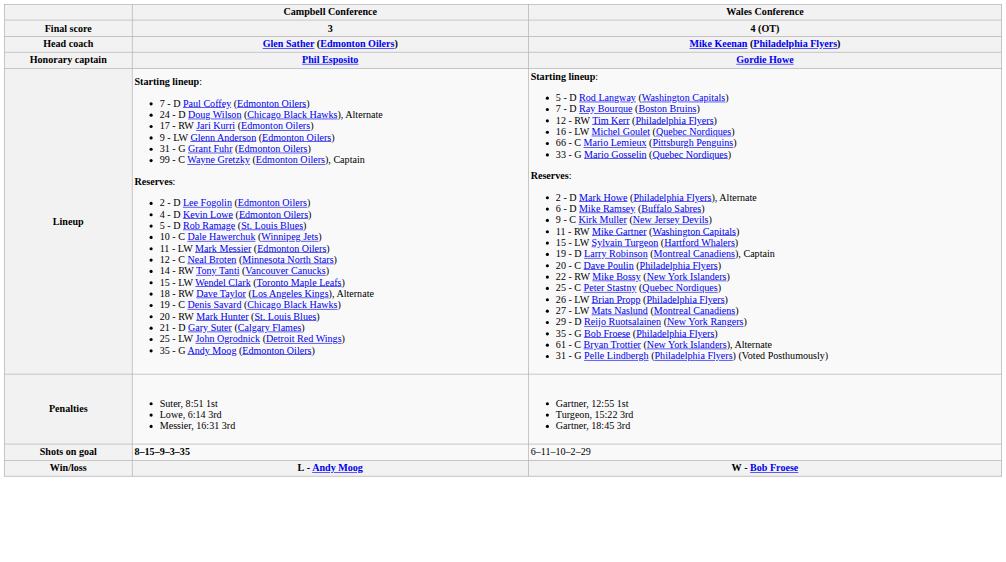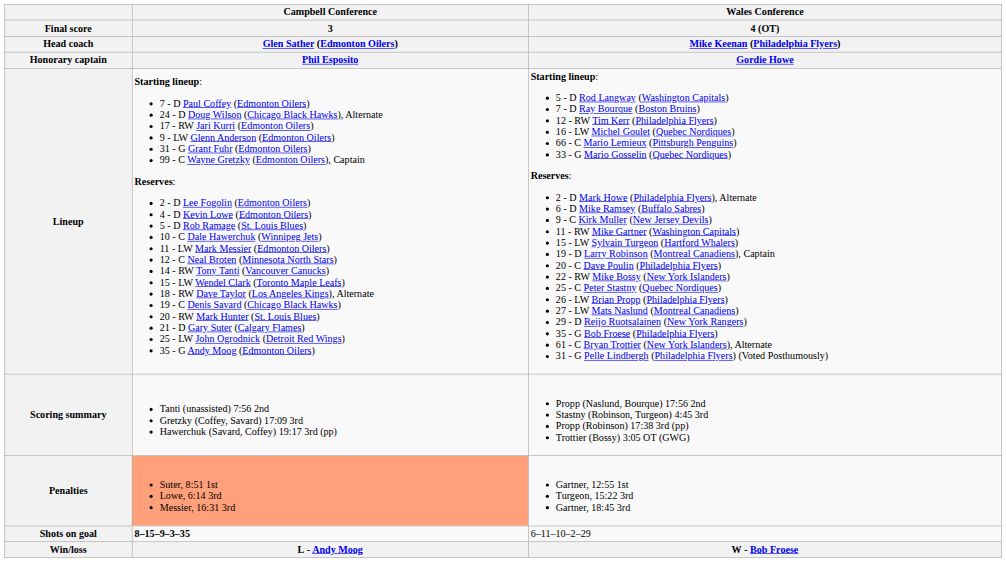 <table class="wikitable" style="width:100%">
 <tr>
 <th></th>
 <th>Campbell Conference</th>
 <th>Wales Conference</th>
 </tr>
 <tr>
 <th>Final score</th>
 <th>3</th>
 <th>4 (OT)</th>
 </tr>
 <tr>
 <th>Head coach</th>
 <th> <a href='#'>Glen Sather</a> (<a href='#'>Edmonton Oilers</a>)</th>
 <th> <a href='#'>Mike Keenan</a> (<a href='#'>Philadelphia Flyers</a>)</th>
 </tr>
 <tr>
 <th>Honorary captain</th>
 <th> <a href='#'>Phil Esposito</a></th>
 <th> <a href='#'>Gordie Howe</a></th>
 </tr>
 <tr>
 <th>Lineup</th>
 <td><strong>Starting lineup</strong>:<br><ul><li> 7 - D <a href='#'>Paul Coffey</a> (<a href='#'>Edmonton Oilers</a>)</li><li> 24 - D <a href='#'>Doug Wilson</a> (<a href='#'>Chicago Black Hawks</a>), Alternate</li><li> 17 - RW <a href='#'>Jari Kurri</a> (<a href='#'>Edmonton Oilers</a>)</li><li> 9 - LW <a href='#'>Glenn Anderson</a> (<a href='#'>Edmonton Oilers</a>)</li><li> 31 - G <a href='#'>Grant Fuhr</a> (<a href='#'>Edmonton Oilers</a>)</li><li> 99 - C <a href='#'>Wayne Gretzky</a> (<a href='#'>Edmonton Oilers</a>), Captain</li></ul><strong>Reserves</strong>:<ul><li> 2 - D <a href='#'>Lee Fogolin</a> (<a href='#'>Edmonton Oilers</a>)</li><li> 4 - D <a href='#'>Kevin Lowe</a> (<a href='#'>Edmonton Oilers</a>)</li><li> 5 - D <a href='#'>Rob Ramage</a> (<a href='#'>St. Louis Blues</a>)</li><li> 10 - C <a href='#'>Dale Hawerchuk</a> (<a href='#'>Winnipeg Jets</a>)</li><li> 11 - LW <a href='#'>Mark Messier</a> (<a href='#'>Edmonton Oilers</a>)</li><li> 12 - C <a href='#'>Neal Broten</a> (<a href='#'>Minnesota North Stars</a>)</li><li> 14 - RW <a href='#'>Tony Tanti</a> (<a href='#'>Vancouver Canucks</a>)</li><li> 15 - LW <a href='#'>Wendel Clark</a> (<a href='#'>Toronto Maple Leafs</a>)</li><li> 18 - RW <a href='#'>Dave Taylor</a> (<a href='#'>Los Angeles Kings</a>), Alternate</li><li> 19 - C <a href='#'>Denis Savard</a> (<a href='#'>Chicago Black Hawks</a>)</li><li> 20 - RW <a href='#'>Mark Hunter</a> (<a href='#'>St. Louis Blues</a>)</li><li> 21 - D <a href='#'>Gary Suter</a> (<a href='#'>Calgary Flames</a>)</li><li> 25 - LW <a href='#'>John Ogrodnick</a> (<a href='#'>Detroit Red Wings</a>)</li><li> 35 - G <a href='#'>Andy Moog</a> (<a href='#'>Edmonton Oilers</a>)</li></ul></td>
 <td><strong>Starting lineup</strong>:<br><ul><li> 5 - D <a href='#'>Rod Langway</a> (<a href='#'>Washington Capitals</a>)</li><li> 7 - D <a href='#'>Ray Bourque</a> (<a href='#'>Boston Bruins</a>)</li><li> 12 - RW <a href='#'>Tim Kerr</a> (<a href='#'>Philadelphia Flyers</a>)</li><li> 16 - LW <a href='#'>Michel Goulet</a> (<a href='#'>Quebec Nordiques</a>)</li><li> 66 - C <a href='#'>Mario Lemieux</a> (<a href='#'>Pittsburgh Penguins</a>)</li><li> 33 - G <a href='#'>Mario Gosselin</a> (<a href='#'>Quebec Nordiques</a>)</li></ul><strong>Reserves</strong>:<ul><li> 2 - D <a href='#'>Mark Howe</a> (<a href='#'>Philadelphia Flyers</a>), Alternate</li><li> 6 - D <a href='#'>Mike Ramsey</a> (<a href='#'>Buffalo Sabres</a>)</li><li> 9 - C <a href='#'>Kirk Muller</a> (<a href='#'>New Jersey Devils</a>)</li><li> 11 - RW <a href='#'>Mike Gartner</a> (<a href='#'>Washington Capitals</a>)</li><li> 15 - LW <a href='#'>Sylvain Turgeon</a> (<a href='#'>Hartford Whalers</a>)</li><li> 19 - D <a href='#'>Larry Robinson</a> (<a href='#'>Montreal Canadiens</a>), Captain</li><li> 20 - C <a href='#'>Dave Poulin</a> (<a href='#'>Philadelphia Flyers</a>)</li><li> 22 - RW <a href='#'>Mike Bossy</a> (<a href='#'>New York Islanders</a>)</li><li> 25 - C <a href='#'>Peter Stastny</a> (<a href='#'>Quebec Nordiques</a>)</li><li> 26 - LW <a href='#'>Brian Propp</a> (<a href='#'>Philadelphia Flyers</a>)</li><li> 27 - LW <a href='#'>Mats Naslund</a> (<a href='#'>Montreal Canadiens</a>)</li><li> 29 - D <a href='#'>Reijo Ruotsalainen</a> (<a href='#'>New York Rangers</a>)</li><li> 35 - G <a href='#'>Bob Froese</a> (<a href='#'>Philadelphia Flyers</a>)</li><li> 61 - C <a href='#'>Bryan Trottier</a> (<a href='#'>New York Islanders</a>), Alternate</li><li> 31 - G <a href='#'>Pelle Lindbergh</a> (<a href='#'>Philadelphia Flyers</a>) (Voted Posthumously)</li></ul></td>
 </tr>
 <tr>
+<th>Scoring summary</th>
+<td><br><ul><li>Tanti (unassisted) 7:56 2nd</li><li>Gretzky (Coffey, Savard) 17:09 3rd</li><li>Hawerchuk (Savard, Coffey) 19:17 3rd (pp)</li></ul></td>
+<td><br><ul><li>Propp (Naslund, Bourque) 17:56 2nd</li><li>Stastny (Robinson, Turgeon) 4:45 3rd</li><li>Propp (Robinson) 17:38 3rd (pp)</li><li>Trottier (Bossy) 3:05 OT (GWG)</li></ul></td>
+</tr>
+<tr>
 <th>Penalties</th>
-<td><br><ul><li>Suter, 8:51 1st</li><li>Lowe, 6:14 3rd</li><li>Messier, 16:31 3rd</li></ul></td>
+<td style="background: lightsalmon;"><br><ul><li>Suter, 8:51 1st</li><li>Lowe, 6:14 3rd</li><li>Messier, 16:31 3rd</li></ul></td>
 <td><br><ul><li>Gartner, 12:55 1st</li><li>Turgeon, 15:22 3rd</li><li>Gartner, 18:45 3rd</li></ul></td>
 </tr>
 <tr>
 <th>Shots on goal</th>
 <td><strong>8–15–9–3–35</strong></td>
 <td>6–11–10–2–29</td>
 </tr>
 <tr>
 <th>Win/loss</th>
 <th><strong>L</strong> - <a href='#'>Andy Moog</a></th>
 <th><strong>W</strong> - <a href='#'>Bob Froese</a></th>
 </tr>
 </table>
